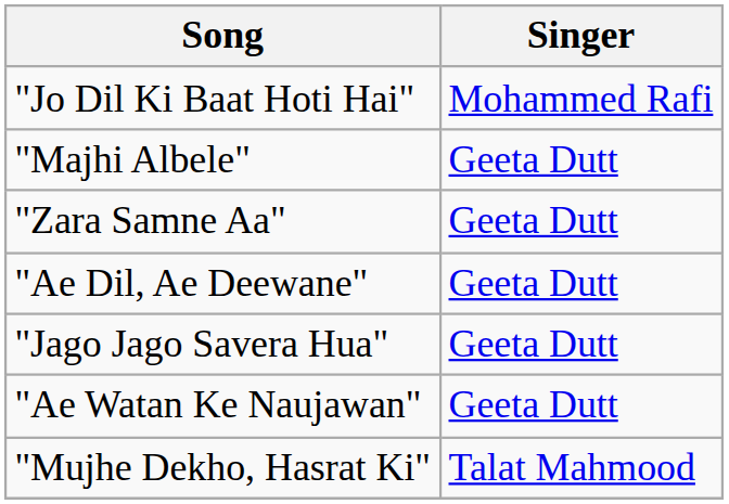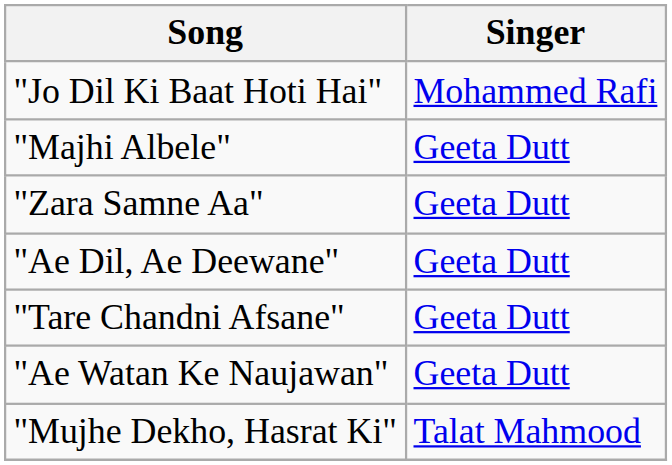 <table class="wikitable">
 <tr>
 <th>Song</th>
 <th>Singer</th>
 </tr>
 <tr>
 <td>"Jo Dil Ki Baat Hoti Hai"</td>
 <td><a href='#'>Mohammed Rafi</a></td>
 </tr>
 <tr>
 <td>"Majhi Albele"</td>
 <td><a href='#'>Geeta Dutt</a></td>
 </tr>
 <tr>
 <td>"Zara Samne Aa"</td>
 <td><a href='#'>Geeta Dutt</a></td>
 </tr>
 <tr>
 <td>"Ae Dil, Ae Deewane"</td>
 <td><a href='#'>Geeta Dutt</a></td>
 </tr>
 <tr>
-<td>"Jago Jago Savera Hua"</td>
+<td>"Tare Chandni Afsane"</td>
 <td><a href='#'>Geeta Dutt</a></td>
 </tr>
 <tr>
 <td>"Ae Watan Ke Naujawan"</td>
 <td><a href='#'>Geeta Dutt</a></td>
 </tr>
 <tr>
 <td>"Mujhe Dekho, Hasrat Ki"</td>
 <td><a href='#'>Talat Mahmood</a></td>
 </tr>
 <tr>
 </tr>
 </table>
